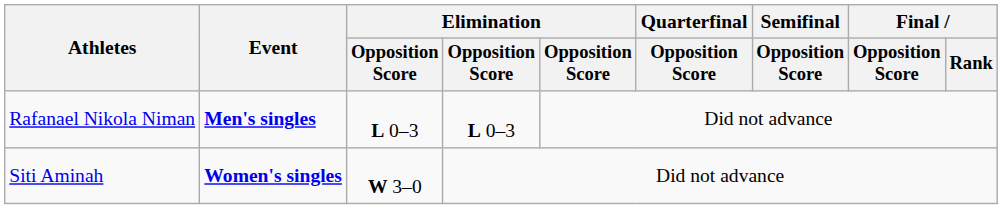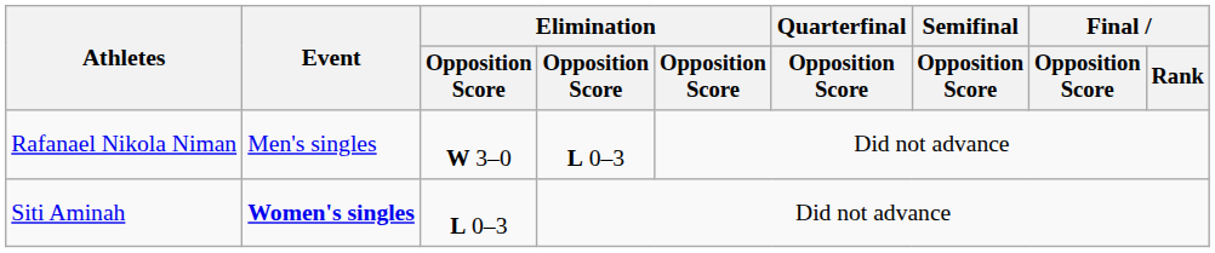 <table class=wikitable style=font-size:88%;text-align:center>
 <tr>
 <th rowspan=2>Athletes</th>
 <th rowspan=2>Event</th>
 <th colspan=3>Elimination</th>
 <th>Quarterfinal</th>
 <th>Semifinal</th>
 <th colspan=2>Final / </th>
 </tr>
 <tr style=font-size:95%>
 <th>Opposition<br>Score</th>
 <th>Opposition<br>Score</th>
 <th>Opposition<br>Score</th>
 <th>Opposition<br>Score</th>
 <th>Opposition<br>Score</th>
 <th>Opposition<br>Score</th>
 <th>Rank</th>
 </tr>
 <tr>
 <td style="text-align:left"><a href='#'>Rafanael Nikola Niman</a></td>
-<td style="text-align:left"><strong><a href='#'>Men's singles</a></strong></td>
-<td><br><strong>L</strong> 0–3</td>
+<td style="text-align:left"><a href='#'>Men's singles</a></td>
+<td><br><strong>W</strong> 3–0</td>
 <td><br><strong>L</strong> 0–3</td>
 <td colspan="8">Did not advance</td>
 </tr>
 <tr>
 <td style="text-align:left"><a href='#'>Siti Aminah</a></td>
 <td style="text-align:left"><strong><a href='#'>Women's singles</a></strong></td>
-<td><br><strong>W</strong> 3–0</td>
+<td><br><strong>L</strong> 0–3</td>
 <td colspan="9">Did not advance</td>
 </tr>
 </table>
